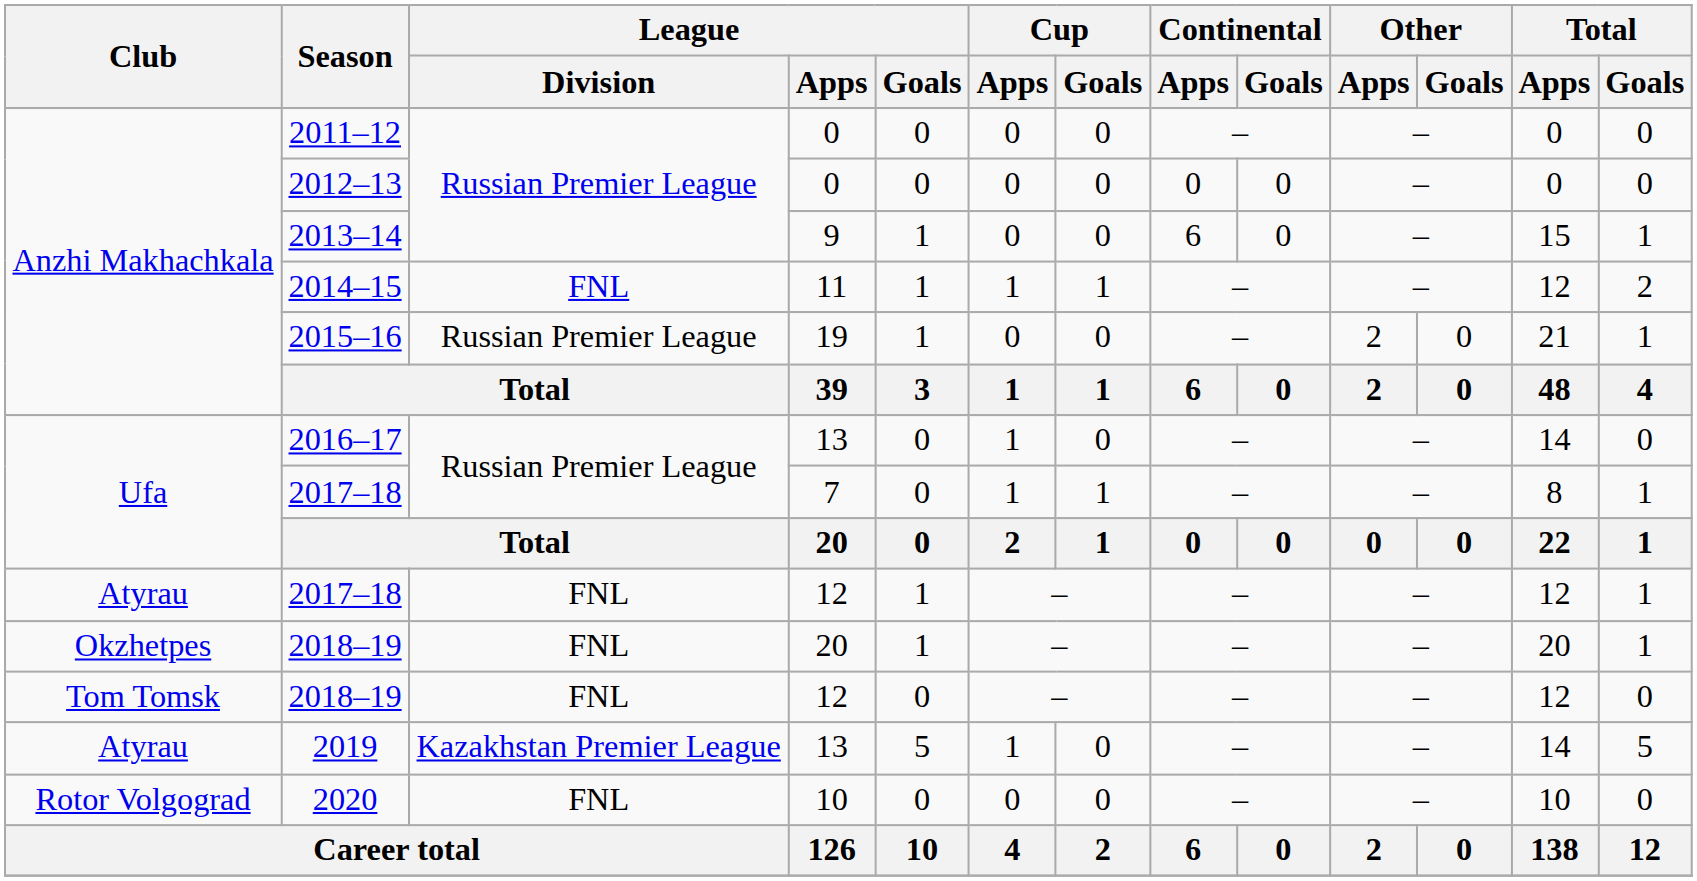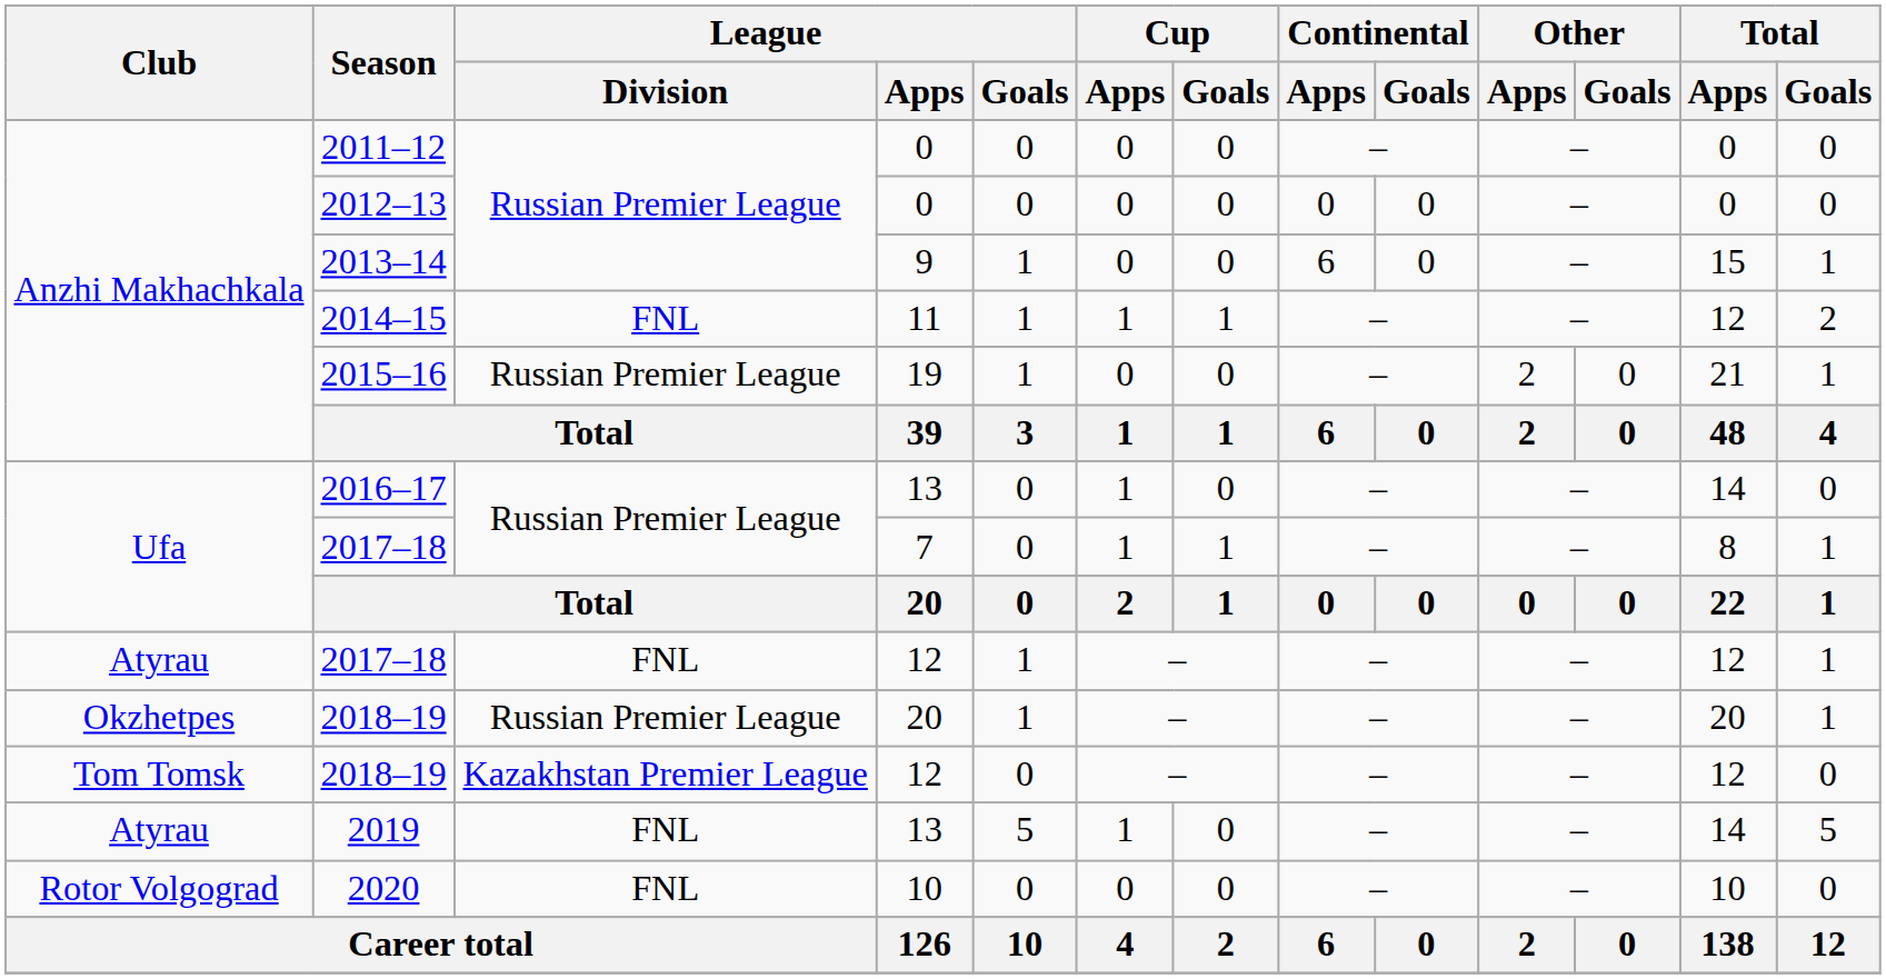 <table class="wikitable" style="text-align: center;">
 <tr>
 <th rowspan=2>Club</th>
 <th rowspan=2>Season</th>
 <th colspan=3>League</th>
 <th colspan=2>Cup</th>
 <th colspan=2>Continental</th>
 <th colspan=2>Other</th>
 <th colspan=2>Total</th>
 </tr>
 <tr>
 <th>Division</th>
 <th>Apps</th>
 <th>Goals</th>
 <th>Apps</th>
 <th>Goals</th>
 <th>Apps</th>
 <th>Goals</th>
 <th>Apps</th>
 <th>Goals</th>
 <th>Apps</th>
 <th>Goals</th>
 </tr>
 <tr>
 <td rowspan=6><a href='#'>Anzhi Makhachkala</a></td>
 <td><a href='#'>2011–12</a></td>
 <td rowspan=3><a href='#'>Russian Premier League</a></td>
 <td>0</td>
 <td>0</td>
 <td>0</td>
 <td>0</td>
 <td colspan=2>–</td>
 <td colspan=2>–</td>
 <td>0</td>
 <td>0</td>
 </tr>
 <tr>
 <td><a href='#'>2012–13</a></td>
 <td>0</td>
 <td>0</td>
 <td>0</td>
 <td>0</td>
 <td>0</td>
 <td>0</td>
 <td colspan=2>–</td>
 <td>0</td>
 <td>0</td>
 </tr>
 <tr>
 <td><a href='#'>2013–14</a></td>
 <td>9</td>
 <td>1</td>
 <td>0</td>
 <td>0</td>
 <td>6</td>
 <td>0</td>
 <td colspan=2>–</td>
 <td>15</td>
 <td>1</td>
 </tr>
 <tr>
 <td><a href='#'>2014–15</a></td>
 <td><a href='#'>FNL</a></td>
 <td>11</td>
 <td>1</td>
 <td>1</td>
 <td>1</td>
 <td colspan=2>–</td>
 <td colspan=2>–</td>
 <td>12</td>
 <td>2</td>
 </tr>
 <tr>
 <td><a href='#'>2015–16</a></td>
 <td>Russian Premier League</td>
 <td>19</td>
 <td>1</td>
 <td>0</td>
 <td>0</td>
 <td colspan=2>–</td>
 <td>2</td>
 <td>0</td>
 <td>21</td>
 <td>1</td>
 </tr>
 <tr>
 <th colspan=2>Total</th>
 <th>39</th>
 <th>3</th>
 <th>1</th>
 <th>1</th>
 <th>6</th>
 <th>0</th>
 <th>2</th>
 <th>0</th>
 <th>48</th>
 <th>4</th>
 </tr>
 <tr>
 <td rowspan=3><a href='#'>Ufa</a></td>
 <td><a href='#'>2016–17</a></td>
 <td rowspan=2>Russian Premier League</td>
 <td>13</td>
 <td>0</td>
 <td>1</td>
 <td>0</td>
 <td colspan=2>–</td>
 <td colspan=2>–</td>
 <td>14</td>
 <td>0</td>
 </tr>
 <tr>
 <td><a href='#'>2017–18</a></td>
 <td>7</td>
 <td>0</td>
 <td>1</td>
 <td>1</td>
 <td colspan=2>–</td>
 <td colspan=2>–</td>
 <td>8</td>
 <td>1</td>
 </tr>
 <tr>
 <th colspan=2>Total</th>
 <th>20</th>
 <th>0</th>
 <th>2</th>
 <th>1</th>
 <th>0</th>
 <th>0</th>
 <th>0</th>
 <th>0</th>
 <th>22</th>
 <th>1</th>
 </tr>
 <tr>
 <td><a href='#'>Atyrau</a></td>
 <td><a href='#'>2017–18</a></td>
 <td>FNL</td>
 <td>12</td>
 <td>1</td>
 <td colspan=2>–</td>
 <td colspan=2>–</td>
 <td colspan=2>–</td>
 <td>12</td>
 <td>1</td>
 </tr>
 <tr>
 <td><a href='#'>Okzhetpes</a></td>
 <td><a href='#'>2018–19</a></td>
-<td>FNL</td>
+<td>Russian Premier League</td>
 <td>20</td>
 <td>1</td>
 <td colspan=2>–</td>
 <td colspan=2>–</td>
 <td colspan=2>–</td>
 <td>20</td>
 <td>1</td>
 </tr>
 <tr>
 <td><a href='#'>Tom Tomsk</a></td>
 <td><a href='#'>2018–19</a></td>
-<td>FNL</td>
+<td><a href='#'>Kazakhstan Premier League</a></td>
 <td>12</td>
 <td>0</td>
 <td colspan=2>–</td>
 <td colspan=2>–</td>
 <td colspan=2>–</td>
 <td>12</td>
 <td>0</td>
 </tr>
 <tr>
 <td><a href='#'>Atyrau</a></td>
 <td><a href='#'>2019</a></td>
-<td><a href='#'>Kazakhstan Premier League</a></td>
+<td>FNL</td>
 <td>13</td>
 <td>5</td>
 <td>1</td>
 <td>0</td>
 <td colspan=2>–</td>
 <td colspan=2>–</td>
 <td>14</td>
 <td>5</td>
 </tr>
 <tr>
 <td><a href='#'>Rotor Volgograd</a></td>
 <td><a href='#'>2020</a></td>
 <td>FNL</td>
 <td>10</td>
 <td>0</td>
 <td>0</td>
 <td>0</td>
 <td colspan=2>–</td>
 <td colspan=2>–</td>
 <td>10</td>
 <td>0</td>
 </tr>
 <tr>
 <th colspan=3>Career total</th>
 <th>126</th>
 <th>10</th>
 <th>4</th>
 <th>2</th>
 <th>6</th>
 <th>0</th>
 <th>2</th>
 <th>0</th>
 <th>138</th>
 <th>12</th>
 </tr>
 <tr>
 </tr>
 </table>
